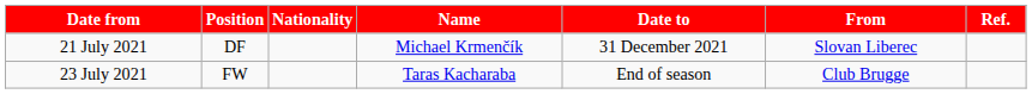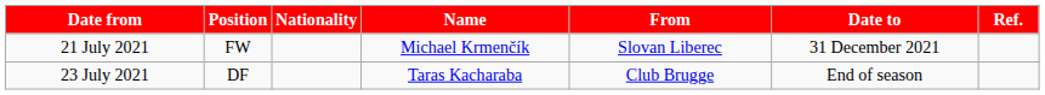 <table class="wikitable" style="text-align:center; font-size:90%; ">
 <tr>
 <th style="background:#ff0000; color:white; width:200px;">Date from</th>
 <th style="background:#ff0000; color:white; width:50px;">Position</th>
 <th style="background:#ff0000; color:white; width:50px;">Nationality</th>
 <th style="background:#ff0000; color:white; width:200px;">Name</th>
+<th style="background:#ff0000; color:white; width:200px;">From</th>
 <th style="background:#ff0000; color:white; width:200px;">Date to</th>
-<th style="background:#ff0000; color:white; width:200px;">From</th>
 <th style="background:#ff0000; color:white; width:50px;">Ref.</th>
 </tr>
 <tr>
 <td>21 July 2021</td>
-<td>DF</td>
+<td>FW</td>
 <td></td>
 <td><a href='#'>Michael Krmenčík</a></td>
+<td><a href='#'>Slovan Liberec</a></td>
 <td>31 December 2021</td>
-<td><a href='#'>Slovan Liberec</a></td>
 <td></td>
 </tr>
 <tr>
 <td>23 July 2021</td>
-<td>FW</td>
+<td>DF</td>
 <td></td>
 <td><a href='#'>Taras Kacharaba</a></td>
+<td><a href='#'>Club Brugge</a></td>
 <td>End of season</td>
-<td><a href='#'>Club Brugge</a></td>
 <td></td>
 </tr>
 </table>
